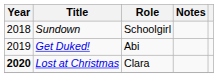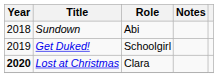 <table class="wikitable">
 <tr>
 <th>Year</th>
 <th>Title</th>
 <th>Role</th>
 <th>Notes</th>
 <th></th>
 </tr>
 <tr>
 <td>2018</td>
 <td><em>Sundown</em></td>
-<td>Schoolgirl</td>
+<td>Abi</td>
 <td></td>
 <td></td>
 </tr>
 <tr>
 <td>2019</td>
 <td><em><a href='#'>Get Duked!</a></em></td>
-<td>Abi</td>
+<td>Schoolgirl</td>
 <td></td>
 <td></td>
 </tr>
 <tr>
 <td><strong>2020</strong></td>
 <td><em><a href='#'>Lost at Christmas</a></em></td>
 <td>Clara</td>
 <td></td>
 <td></td>
 </tr>
 <tr>
 </tr>
 </table>
